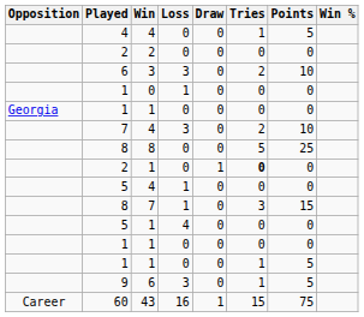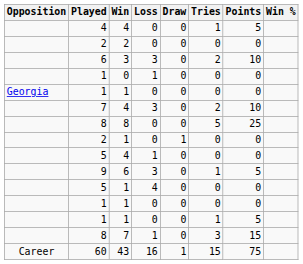 <table class="wikitable sortable" style="font-size: 95%; text-align: right;">
 <tr>
 <th>Opposition</th>
 <th>Played</th>
 <th>Win</th>
 <th>Loss</th>
 <th>Draw</th>
 <th>Tries</th>
 <th>Points</th>
 <th>Win %</th>
 </tr>
 <tr>
 <td style="text-align:left;"></td>
 <td>4</td>
 <td>4</td>
 <td>0</td>
 <td>0</td>
 <td>1</td>
 <td>5</td>
 <td></td>
 </tr>
 <tr>
 <td style="text-align:left;"></td>
 <td>2</td>
 <td>2</td>
 <td>0</td>
 <td>0</td>
 <td>0</td>
 <td>0</td>
 <td></td>
 </tr>
 <tr>
 <td style="text-align:left;"></td>
 <td>6</td>
 <td>3</td>
 <td>3</td>
 <td>0</td>
 <td>2</td>
 <td>10</td>
 <td></td>
 </tr>
 <tr>
 <td style="text-align:left;"></td>
 <td>1</td>
 <td>0</td>
 <td>1</td>
 <td>0</td>
 <td>0</td>
 <td>0</td>
 <td></td>
 </tr>
 <tr>
 <td style="text-align:left;"><a href='#'>Georgia</a></td>
 <td>1</td>
 <td>1</td>
 <td>0</td>
 <td>0</td>
 <td>0</td>
 <td>0</td>
 <td></td>
 </tr>
 <tr>
 <td style="text-align:left;"></td>
 <td>7</td>
 <td>4</td>
 <td>3</td>
 <td>0</td>
 <td>2</td>
 <td>10</td>
 <td></td>
 </tr>
 <tr>
 <td style="text-align:left;"></td>
 <td>8</td>
 <td>8</td>
 <td>0</td>
 <td>0</td>
 <td>5</td>
 <td>25</td>
 <td></td>
 </tr>
 <tr>
 <td style="text-align:left;"></td>
 <td>2</td>
 <td>1</td>
 <td>0</td>
 <td>1</td>
-<td><strong>0</strong></td>
+<td>0</td>
 <td>0</td>
 <td></td>
 </tr>
 <tr>
 <td style="text-align:left;"></td>
 <td>5</td>
 <td>4</td>
 <td>1</td>
 <td>0</td>
 <td>0</td>
 <td>0</td>
 <td></td>
 </tr>
 <tr>
 <td style="text-align:left;"></td>
-<td>8</td>
-<td>7</td>
+<td>9</td>
+<td>6</td>
+<td>3</td>
+<td>0</td>
 <td>1</td>
-<td>0</td>
-<td>3</td>
-<td>15</td>
+<td>5</td>
 <td></td>
 </tr>
 <tr>
 <td style="text-align:left;"></td>
 <td>5</td>
 <td>1</td>
 <td>4</td>
 <td>0</td>
 <td>0</td>
 <td>0</td>
 <td></td>
 </tr>
 <tr>
 <td style="text-align:left;"></td>
 <td>1</td>
 <td>1</td>
 <td>0</td>
 <td>0</td>
 <td>0</td>
 <td>0</td>
 <td></td>
 </tr>
 <tr>
 <td style="text-align:left;"></td>
 <td>1</td>
 <td>1</td>
 <td>0</td>
 <td>0</td>
 <td>1</td>
 <td>5</td>
 <td></td>
 </tr>
 <tr>
 <td style="text-align:left;"></td>
-<td>9</td>
-<td>6</td>
+<td>8</td>
+<td>7</td>
+<td>1</td>
+<td>0</td>
 <td>3</td>
-<td>0</td>
-<td>1</td>
-<td>5</td>
+<td>15</td>
 <td></td>
 </tr>
 <tr class="sortbottom">
 <td style="text-align:center;">Career</td>
 <td>60</td>
 <td>43</td>
 <td>16</td>
 <td>1</td>
 <td>15</td>
 <td>75</td>
 <td></td>
 </tr>
 </table>
